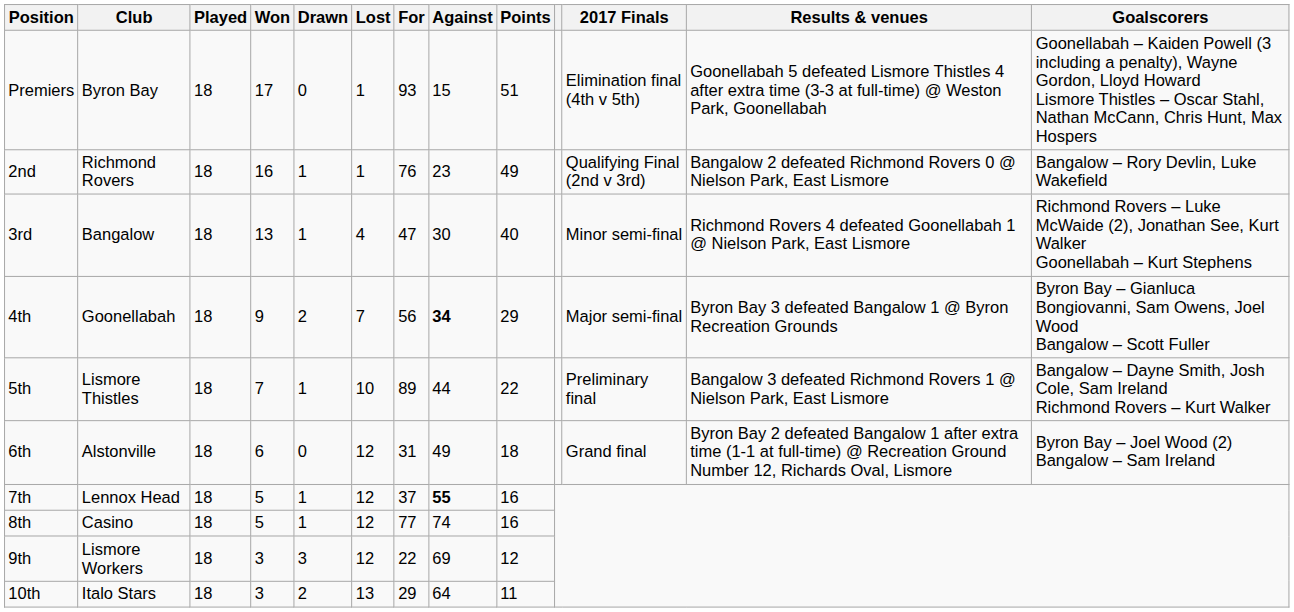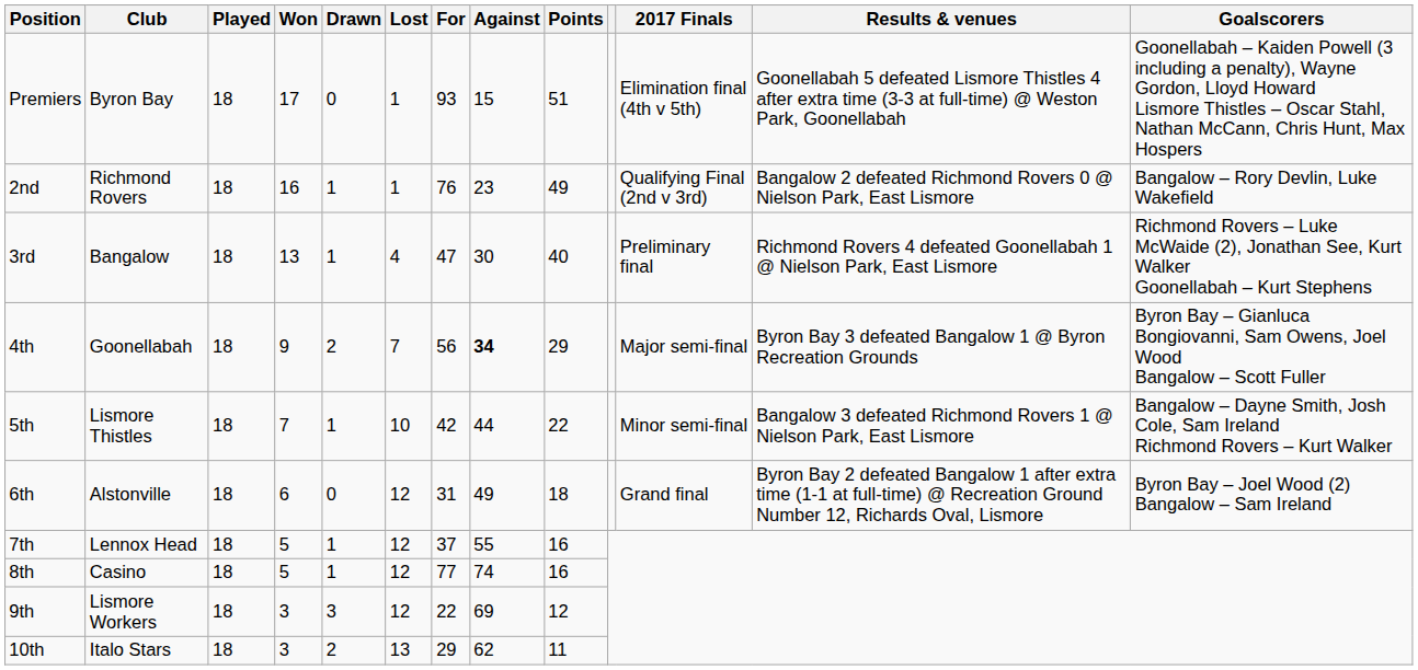 <table class="wikitable">
 <tr>
 <th>Position</th>
 <th>Club</th>
 <th>Played</th>
 <th>Won</th>
 <th>Drawn</th>
 <th>Lost</th>
 <th>For</th>
 <th>Against</th>
 <th>Points</th>
 <th></th>
 <th>2017 Finals</th>
 <th>Results & venues</th>
 <th>Goalscorers</th>
 </tr>
 <tr>
 <td>Premiers</td>
 <td>Byron Bay</td>
 <td>18</td>
 <td>17</td>
 <td>0</td>
 <td>1</td>
 <td>93</td>
 <td>15</td>
 <td>51</td>
 <td></td>
 <td>Elimination final (4th v 5th)</td>
 <td>Goonellabah 5 defeated Lismore Thistles 4 after extra time (3-3 at full-time) @ Weston Park, Goonellabah</td>
 <td>Goonellabah – Kaiden Powell (3 including a penalty), Wayne Gordon, Lloyd Howard<br>Lismore Thistles – Oscar Stahl, Nathan McCann, Chris Hunt, Max Hospers</td>
 </tr>
 <tr>
 <td>2nd</td>
 <td>Richmond Rovers</td>
 <td>18</td>
 <td>16</td>
 <td>1</td>
 <td>1</td>
 <td>76</td>
 <td>23</td>
 <td>49</td>
 <td></td>
 <td>Qualifying Final (2nd v 3rd)</td>
 <td>Bangalow 2 defeated Richmond Rovers 0 @ Nielson Park, East Lismore</td>
 <td>Bangalow – Rory Devlin, Luke Wakefield</td>
 </tr>
 <tr>
 <td>3rd</td>
 <td>Bangalow</td>
 <td>18</td>
 <td>13</td>
 <td>1</td>
 <td>4</td>
 <td>47</td>
 <td>30</td>
 <td>40</td>
 <td></td>
-<td>Minor semi-final</td>
+<td>Preliminary final</td>
 <td>Richmond Rovers 4 defeated Goonellabah 1 @ Nielson Park, East Lismore</td>
 <td>Richmond Rovers – Luke McWaide (2), Jonathan See, Kurt Walker<br>Goonellabah – Kurt Stephens</td>
 </tr>
 <tr>
 <td>4th</td>
 <td>Goonellabah</td>
 <td>18</td>
 <td>9</td>
 <td>2</td>
 <td>7</td>
 <td>56</td>
 <td><strong>34</strong></td>
 <td>29</td>
 <td></td>
 <td>Major semi-final</td>
 <td>Byron Bay 3 defeated Bangalow 1 @ Byron Recreation Grounds</td>
 <td>Byron Bay – Gianluca Bongiovanni, Sam Owens, Joel Wood<br>Bangalow – Scott Fuller</td>
 </tr>
 <tr>
 <td>5th</td>
 <td>Lismore Thistles</td>
 <td>18</td>
 <td>7</td>
 <td>1</td>
 <td>10</td>
-<td>89</td>
+<td>42</td>
 <td>44</td>
 <td>22</td>
 <td></td>
-<td>Preliminary final</td>
+<td>Minor semi-final</td>
 <td>Bangalow 3 defeated Richmond Rovers 1 @ Nielson Park, East Lismore</td>
 <td>Bangalow – Dayne Smith, Josh Cole, Sam Ireland<br>Richmond Rovers – Kurt Walker</td>
 </tr>
 <tr>
 <td>6th</td>
 <td>Alstonville</td>
 <td>18</td>
 <td>6</td>
 <td>0</td>
 <td>12</td>
 <td>31</td>
 <td>49</td>
 <td>18</td>
 <td></td>
 <td>Grand final</td>
 <td>Byron Bay 2 defeated Bangalow 1 after extra time (1-1 at full-time) @ Recreation Ground Number 12, Richards Oval, Lismore</td>
 <td>Byron Bay – Joel Wood (2)<br>Bangalow – Sam Ireland</td>
 </tr>
 <tr>
 <td>7th</td>
 <td>Lennox Head</td>
 <td>18</td>
 <td>5</td>
 <td>1</td>
 <td>12</td>
 <td>37</td>
-<td><strong>55</strong></td>
+<td>55</td>
 <td>16</td>
 </tr>
 <tr>
 <td>8th</td>
 <td>Casino</td>
 <td>18</td>
 <td>5</td>
 <td>1</td>
 <td>12</td>
 <td>77</td>
 <td>74</td>
 <td>16</td>
 </tr>
 <tr>
 <td>9th</td>
 <td>Lismore Workers</td>
 <td>18</td>
 <td>3</td>
 <td>3</td>
 <td>12</td>
 <td>22</td>
 <td>69</td>
 <td>12</td>
 </tr>
 <tr>
 <td>10th</td>
 <td>Italo Stars</td>
 <td>18</td>
 <td>3</td>
 <td>2</td>
 <td>13</td>
 <td>29</td>
-<td>64</td>
+<td>62</td>
 <td>11</td>
 </tr>
 </table>
